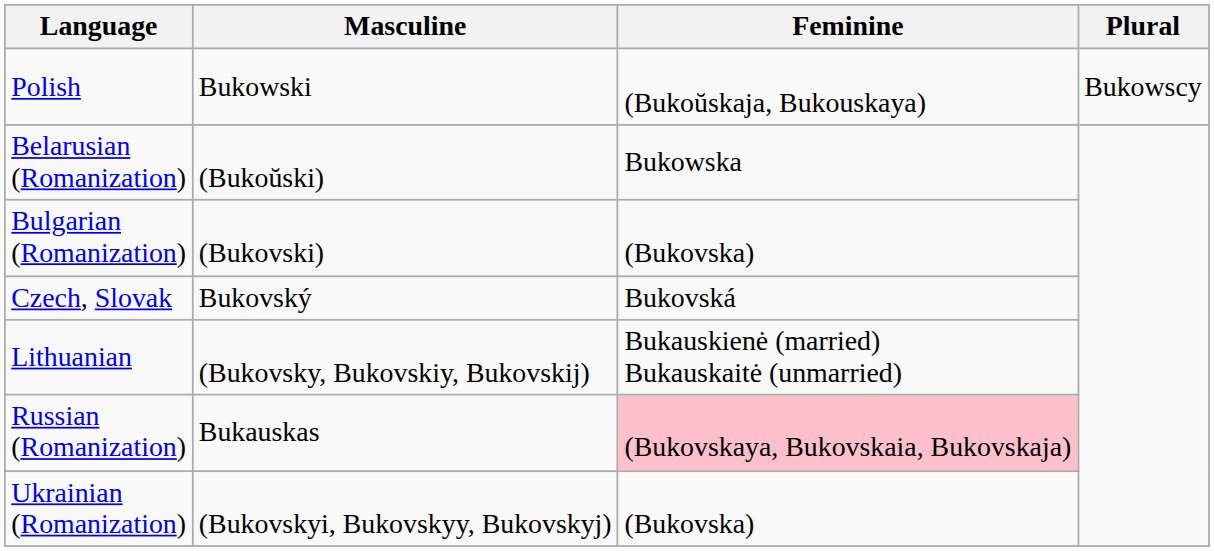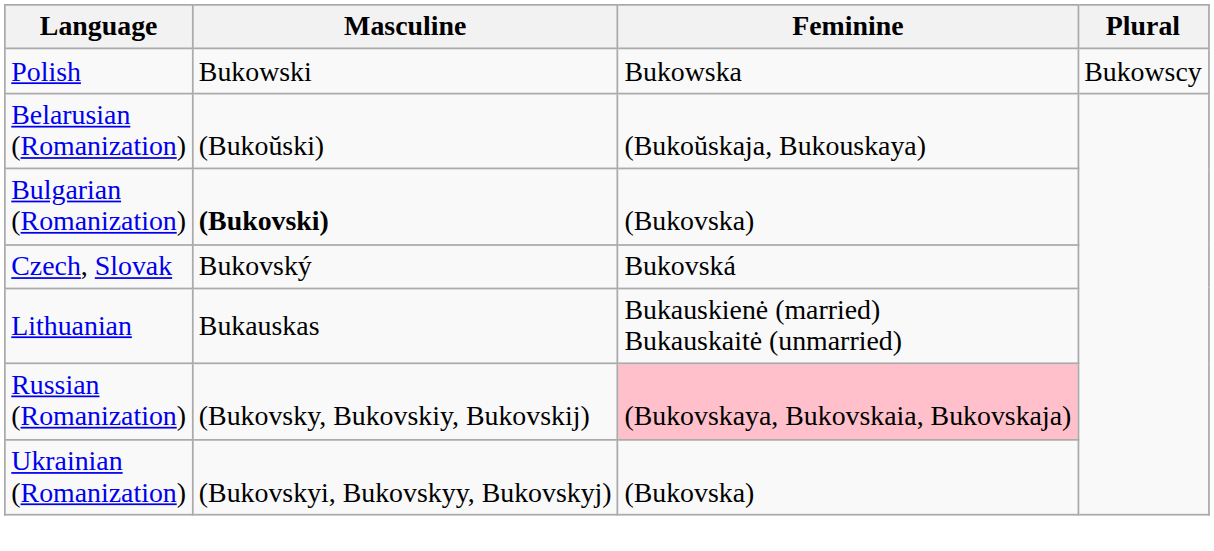 <table class="wikitable">
 <tr>
 <th>Language</th>
 <th>Masculine</th>
 <th>Feminine</th>
 <th>Plural</th>
 </tr>
 <tr>
 <td><a href='#'>Polish</a></td>
 <td>Bukowski <br></td>
-<td><br>(Bukoŭskaja, Bukouskaya)</td>
+<td>Bukowska<br></td>
 <td>Bukowscy<br></td>
 </tr>
 <tr>
 <td><a href='#'>Belarusian</a> <br>(<a href='#'>Romanization</a>)</td>
 <td><br>(Bukoŭski)</td>
-<td>Bukowska<br></td>
+<td><br>(Bukoŭskaja, Bukouskaya)</td>
 </tr>
 <tr>
 <td><a href='#'>Bulgarian</a> <br>(<a href='#'>Romanization</a>)</td>
-<td> <br>(Bukovski)</td>
+<td><strong> <br>(Bukovski)</strong></td>
 <td> <br>(Bukovska)</td>
 </tr>
 <tr>
 <td><a href='#'>Czech</a>, <a href='#'>Slovak</a></td>
 <td>Bukovský</td>
 <td>Bukovská</td>
 </tr>
 <tr>
 <td><a href='#'>Lithuanian</a></td>
-<td><br> (Bukovsky, Bukovskiy, Bukovskij)</td>
+<td>Bukauskas</td>
 <td>Bukauskienė (married)<br> Bukauskaitė (unmarried)</td>
 </tr>
 <tr>
 <td><a href='#'>Russian</a> <br>(<a href='#'>Romanization</a>)</td>
-<td>Bukauskas</td>
+<td><br> (Bukovsky, Bukovskiy, Bukovskij)</td>
 <td style="background: pink;"><br> (Bukovskaya, Bukovskaia, Bukovskaja)</td>
 </tr>
 <tr>
 <td><a href='#'>Ukrainian</a> <br>(<a href='#'>Romanization</a>)</td>
 <td><br> (Bukovskyi, Bukovskyy, Bukovskyj)</td>
 <td><br> (Bukovska)</td>
 </tr>
 </table>
